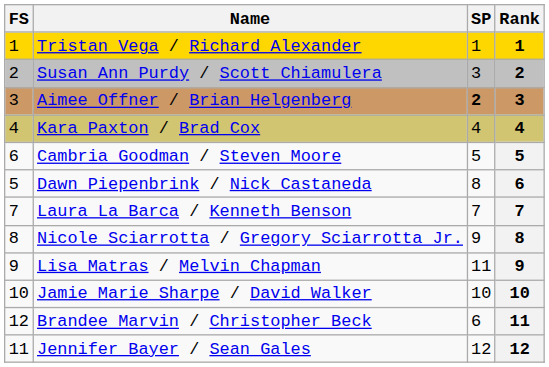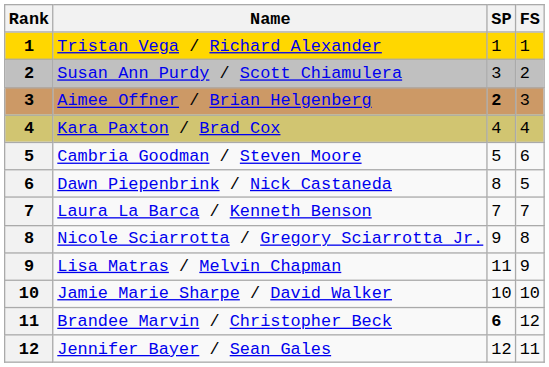 <table class="wikitable">
 <tr>
-<th>FS</th>
+<th>Rank</th>
 <th>Name</th>
 <th>SP</th>
-<th>Rank</th>
+<th>FS</th>
 </tr>
 <tr bgcolor="gold">
-<td>1</td>
+<td align="center"><strong>1</strong></td>
 <td><a href='#'>Tristan Vega</a> / <a href='#'>Richard Alexander</a></td>
 <td>1</td>
-<td align="center"><strong>1</strong></td>
+<td>1</td>
 </tr>
 <tr bgcolor="silver">
-<td>2</td>
+<td align="center"><strong>2</strong></td>
 <td><a href='#'>Susan Ann Purdy</a> / <a href='#'>Scott Chiamulera</a></td>
 <td>3</td>
-<td align="center"><strong>2</strong></td>
+<td>2</td>
 </tr>
 <tr bgcolor="cc9966">
-<td>3</td>
+<td align="center"><strong>3</strong></td>
 <td><a href='#'>Aimee Offner</a> / <a href='#'>Brian Helgenberg</a></td>
 <td><strong>2</strong></td>
-<td align="center"><strong>3</strong></td>
+<td>3</td>
 </tr>
 <tr bgcolor="#d1c571">
-<td>4</td>
+<td align="center"><strong>4</strong></td>
 <td><a href='#'>Kara Paxton</a> / <a href='#'>Brad Cox</a></td>
 <td>4</td>
-<td align="center"><strong>4</strong></td>
+<td>4</td>
 </tr>
 <tr>
-<td>6</td>
+<th>5</th>
 <td><a href='#'>Cambria Goodman</a> / <a href='#'>Steven Moore</a></td>
 <td>5</td>
-<th>5</th>
+<td>6</td>
 </tr>
 <tr>
-<td>5</td>
+<th>6</th>
 <td><a href='#'>Dawn Piepenbrink</a> / <a href='#'>Nick Castaneda</a></td>
 <td>8</td>
-<th>6</th>
+<td>5</td>
 </tr>
 <tr>
-<td>7</td>
+<th>7</th>
 <td><a href='#'>Laura La Barca</a> / <a href='#'>Kenneth Benson</a></td>
 <td>7</td>
-<th>7</th>
+<td>7</td>
 </tr>
 <tr>
-<td>8</td>
+<th>8</th>
 <td><a href='#'>Nicole Sciarrotta</a> / <a href='#'>Gregory Sciarrotta Jr.</a></td>
 <td>9</td>
-<th>8</th>
+<td>8</td>
 </tr>
 <tr>
-<td>9</td>
+<th>9</th>
 <td><a href='#'>Lisa Matras</a> / <a href='#'>Melvin Chapman</a></td>
 <td>11</td>
-<th>9</th>
+<td>9</td>
 </tr>
 <tr>
-<td>10</td>
+<th>10</th>
 <td><a href='#'>Jamie Marie Sharpe</a> / <a href='#'>David Walker</a></td>
 <td>10</td>
-<th>10</th>
+<td>10</td>
 </tr>
 <tr>
+<th>11</th>
+<td><a href='#'>Brandee Marvin</a> / <a href='#'>Christopher Beck</a></td>
+<td><strong>6</strong></td>
 <td>12</td>
-<td><a href='#'>Brandee Marvin</a> / <a href='#'>Christopher Beck</a></td>
-<td>6</td>
-<th>11</th>
 </tr>
 <tr>
-<td>11</td>
+<th>12</th>
 <td><a href='#'>Jennifer Bayer</a> / <a href='#'>Sean Gales</a></td>
 <td>12</td>
-<th>12</th>
+<td>11</td>
 </tr>
 </table>
